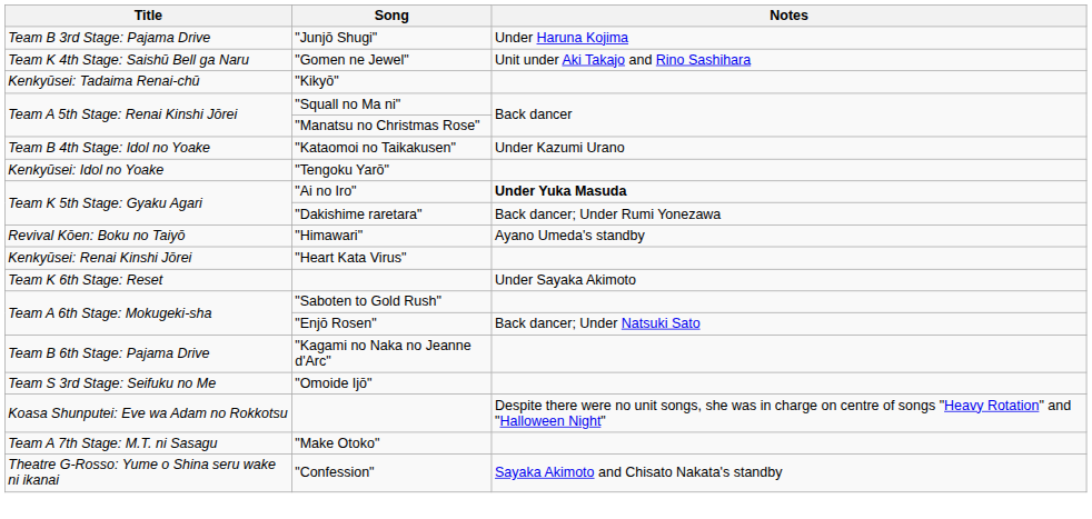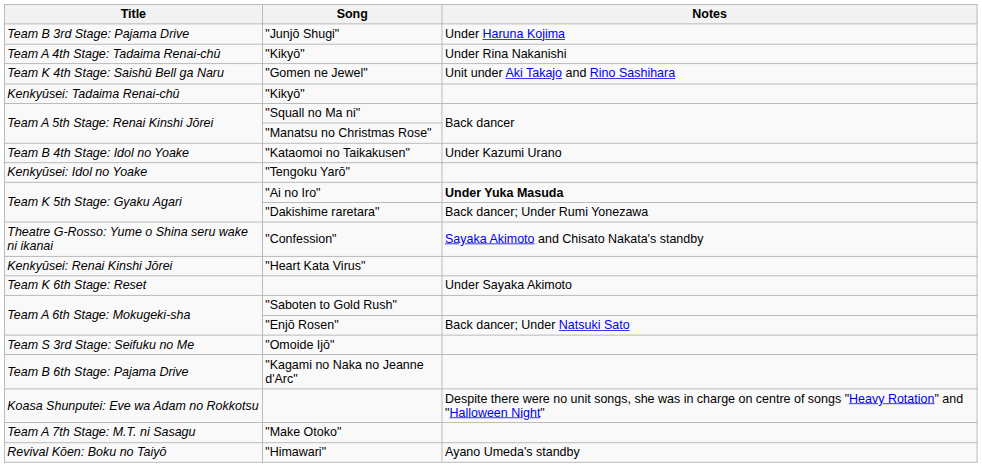 <table class="wikitable">
 <tr>
 <th>Title</th>
 <th>Song</th>
 <th>Notes</th>
 </tr>
 <tr>
 <td><em>Team B 3rd Stage: Pajama Drive</em></td>
 <td>"Junjō Shugi"</td>
 <td>Under <a href='#'>Haruna Kojima</a></td>
+</tr>
+<tr>
+<td><em>Team A 4th Stage: Tadaima Renai-chū</em></td>
+<td>"Kikyō"</td>
+<td>Under Rina Nakanishi</td>
 </tr>
 <tr>
 <td><em>Team K 4th Stage: Saishū Bell ga Naru</em></td>
 <td>"Gomen ne Jewel"</td>
 <td>Unit under <a href='#'>Aki Takajo</a> and <a href='#'>Rino Sashihara</a></td>
 </tr>
 <tr>
 <td><em>Kenkyūsei: Tadaima Renai-chū</em></td>
 <td>"Kikyō"</td>
 <td></td>
 </tr>
 <tr>
 <td rowspan="2"><em>Team A 5th Stage: Renai Kinshi Jōrei</em></td>
 <td>"Squall no Ma ni"</td>
 <td rowspan="2">Back dancer</td>
 </tr>
 <tr>
 <td>"Manatsu no Christmas Rose"</td>
 </tr>
 <tr>
 <td rowspan="2"><em>Team B 4th Stage: Idol no Yoake</em></td>
 <td>"Kataomoi no Taikakusen"</td>
 <td rowspan="2">Under Kazumi Urano</td>
 </tr>
 <tr>
 <td rowspan="2">"Tengoku Yarō"</td>
 </tr>
 <tr>
 <td><em>Kenkyūsei: Idol no Yoake</em></td>
 <td></td>
 </tr>
 <tr>
 <td rowspan="2"><em>Team K 5th Stage: Gyaku Agari</em></td>
 <td>"Ai no Iro"</td>
 <td><strong>Under Yuka Masuda</strong></td>
 </tr>
 <tr>
 <td>"Dakishime raretara"</td>
 <td>Back dancer; Under Rumi Yonezawa</td>
 </tr>
 <tr>
-<td><em>Revival Kōen: Boku no Taiyō</em></td>
-<td>"Himawari"</td>
-<td>Ayano Umeda's standby</td>
+<td><em>Theatre G-Rosso: Yume o Shina seru wake ni ikanai</em></td>
+<td>"Confession"</td>
+<td><a href='#'>Sayaka Akimoto</a> and Chisato Nakata's standby</td>
 </tr>
 <tr>
 <td><em>Kenkyūsei: Renai Kinshi Jōrei</em></td>
 <td>"Heart Kata Virus"</td>
 <td></td>
 </tr>
 <tr>
 <td><em>Team K 6th Stage: Reset</em></td>
 <td></td>
 <td>Under Sayaka Akimoto</td>
 </tr>
 <tr>
 <td rowspan="2"><em>Team A 6th Stage: Mokugeki-sha</em></td>
 <td>"Saboten to Gold Rush"</td>
 <td></td>
 </tr>
 <tr>
 <td>"Enjō Rosen"</td>
 <td>Back dancer; Under <a href='#'>Natsuki Sato</a></td>
 </tr>
 <tr>
-<td><em>Team B 6th Stage: Pajama Drive</em></td>
-<td>"Kagami no Naka no Jeanne d'Arc"</td>
+<td><em>Team S 3rd Stage: Seifuku no Me</em></td>
+<td>"Omoide Ijō"</td>
 <td></td>
 </tr>
 <tr>
-<td><em>Team S 3rd Stage: Seifuku no Me</em></td>
-<td>"Omoide Ijō"</td>
+<td><em>Team B 6th Stage: Pajama Drive</em></td>
+<td>"Kagami no Naka no Jeanne d'Arc"</td>
 <td></td>
 </tr>
 <tr>
 <td><em>Koasa Shunputei: Eve wa Adam no Rokkotsu</em></td>
 <td></td>
 <td>Despite there were no unit songs, she was in charge on centre of songs "<a href='#'>Heavy Rotation</a>" and "<a href='#'>Halloween Night</a>"</td>
 </tr>
 <tr>
 <td><em>Team A 7th Stage: M.T. ni Sasagu</em></td>
 <td>"Make Otoko"</td>
 <td></td>
 </tr>
 <tr>
-<td><em>Theatre G-Rosso: Yume o Shina seru wake ni ikanai</em></td>
-<td>"Confession"</td>
-<td><a href='#'>Sayaka Akimoto</a> and Chisato Nakata's standby</td>
+<td><em>Revival Kōen: Boku no Taiyō</em></td>
+<td>"Himawari"</td>
+<td>Ayano Umeda's standby</td>
 </tr>
 </table>
